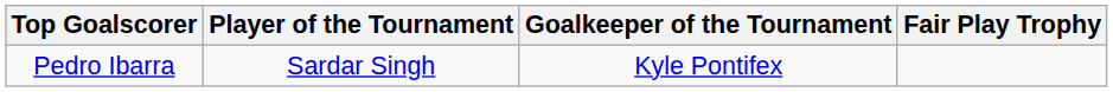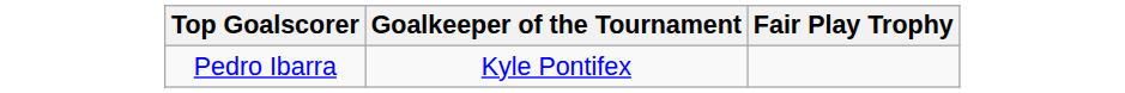 <table class=wikitable style="margin:auto; text-align:center">
 <tr>
 <th>Top Goalscorer</th>
-<th>Player of the Tournament</th>
 <th>Goalkeeper of the Tournament</th>
 <th>Fair Play Trophy</th>
 </tr>
 <tr>
 <td> <a href='#'>Pedro Ibarra</a></td>
-<td> <a href='#'>Sardar Singh</a></td>
 <td> <a href='#'>Kyle Pontifex</a></td>
 <td></td>
 </tr>
 </table>
